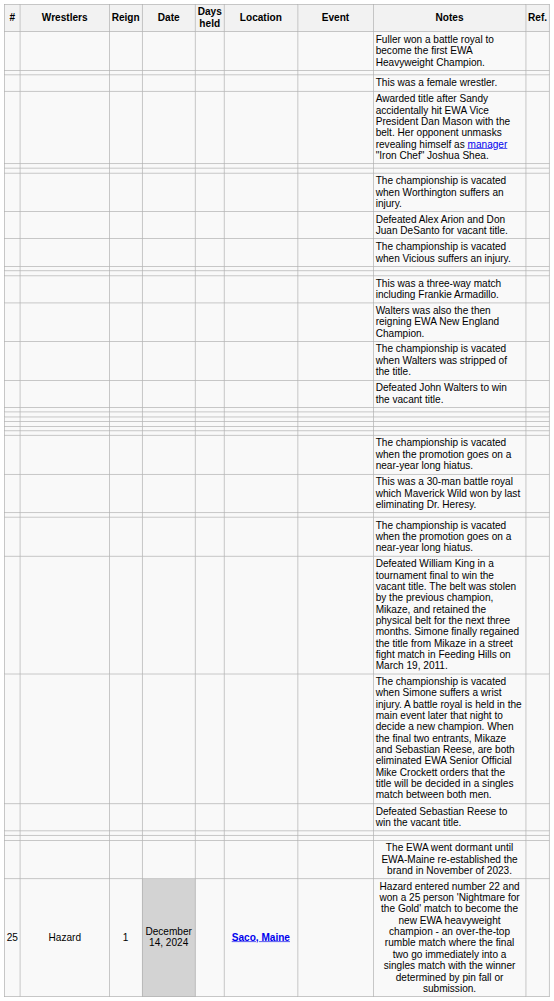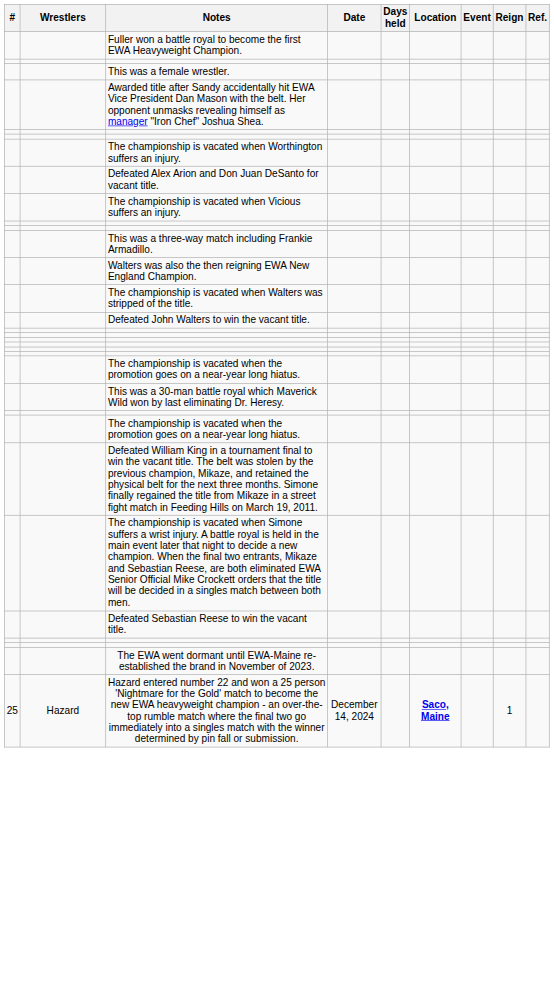 <table class="wikitable sortable" width=98% style="text-align:center;">
 <tr>
 <th width=0%>#</th>
 <th width=20%>Wrestlers</th>
-<th width=0%>Reign</th>
+<th width=60% class="unsortable">Notes</th>
 <th width=10%>Date</th>
 <th width=0%>Days<br>held</th>
 <th width=16%>Location</th>
 <th width=18%>Event</th>
-<th width=60% class="unsortable">Notes</th>
+<th width=0%>Reign</th>
 <th width=0% class="unsortable">Ref.</th>
 </tr>
 <tr>
+<td></td>
+<td></td>
+<td align="left">Fuller won a battle royal to become the first EWA Heavyweight Champion.</td>
+<td></td>
+<td></td>
+<td></td>
+<td></td>
+<td></td>
+<td align="left"></td>
+</tr>
+<tr>
+<td></td>
+<td></td>
+<td align="left"></td>
+<td></td>
+<td></td>
+<td></td>
+<td></td>
+<td></td>
+<td align="left"></td>
+</tr>
+<tr>
+<td></td>
+<td></td>
+<td align="left">This was a female wrestler.</td>
+<td></td>
+<td></td>
+<td></td>
+<td></td>
+<td></td>
+<td align="left"></td>
+</tr>
+<tr>
+<td></td>
+<td></td>
+<td align="left">Awarded title after Sandy accidentally hit EWA Vice President Dan Mason with the belt. Her opponent unmasks revealing himself as <a href='#'>manager</a> "Iron Chef" Joshua Shea.</td>
+<td></td>
+<td></td>
+<td></td>
+<td></td>
+<td></td>
+<td align="left"></td>
+</tr>
+<tr>
+<td></td>
+<td></td>
+<td align="left"></td>
+<td></td>
+<td></td>
+<td></td>
+<td></td>
+<td></td>
+<td align="left"></td>
+</tr>
+<tr>
+<td></td>
+<td></td>
+<td align="left"></td>
+<td></td>
+<td></td>
+<td></td>
+<td></td>
+<td></td>
+<td align="left"></td>
+</tr>
+<tr>
+<td></td>
+<td></td>
+<td align="left">The championship is vacated when Worthington suffers an injury.</td>
+<td></td>
+<td></td>
+<td></td>
+<td></td>
+<td></td>
+<td align="left"></td>
+</tr>
+<tr>
+<td></td>
+<td></td>
+<td align="left">Defeated Alex Arion and Don Juan DeSanto for vacant title.</td>
+<td></td>
+<td></td>
+<td></td>
+<td></td>
+<td></td>
+<td align="left"></td>
+</tr>
+<tr>
+<td></td>
+<td></td>
+<td align="left">The championship is vacated when Vicious suffers an injury.</td>
+<td></td>
+<td></td>
+<td></td>
+<td></td>
+<td></td>
+<td align="left"></td>
+</tr>
+<tr>
+<td></td>
+<td></td>
+<td align="left"></td>
+<td></td>
+<td></td>
+<td></td>
+<td></td>
+<td></td>
+<td align="left"></td>
+</tr>
+<tr>
+<td></td>
+<td></td>
+<td align="left"></td>
+<td></td>
+<td></td>
+<td></td>
+<td></td>
+<td></td>
+<td align="left"></td>
+</tr>
+<tr>
+<td></td>
+<td></td>
+<td align="left">This was a three-way match including Frankie Armadillo.</td>
+<td></td>
+<td></td>
+<td></td>
+<td></td>
+<td></td>
+<td align="left"></td>
+</tr>
+<tr>
+<td></td>
+<td></td>
+<td align="left">Walters was also the then reigning EWA New England Champion.</td>
+<td></td>
+<td></td>
+<td></td>
+<td></td>
+<td></td>
+<td align="left"></td>
+</tr>
+<tr>
+<td></td>
+<td></td>
+<td align="left">The championship is vacated when Walters was stripped of the title.</td>
+<td></td>
+<td></td>
+<td></td>
+<td></td>
+<td></td>
+<td align="left"></td>
+</tr>
+<tr>
+<td></td>
+<td></td>
+<td align="left">Defeated John Walters to win the vacant title.</td>
+<td></td>
+<td></td>
+<td></td>
+<td></td>
+<td></td>
+<td align="left"></td>
+</tr>
+<tr>
+<td></td>
+<td></td>
+<td align="left"></td>
+<td></td>
+<td></td>
+<td></td>
+<td></td>
+<td></td>
+<td align="left"></td>
+</tr>
+<tr>
+<td></td>
+<td></td>
+<td align="left"></td>
+<td></td>
+<td></td>
+<td></td>
+<td></td>
+<td></td>
+<td align="left"></td>
+</tr>
+<tr>
+<td></td>
+<td></td>
+<td align="left"></td>
+<td></td>
+<td></td>
+<td></td>
+<td></td>
+<td></td>
+<td align="left"></td>
+</tr>
+<tr>
+<td></td>
+<td></td>
+<td align="left"></td>
+<td></td>
+<td></td>
+<td></td>
+<td></td>
+<td></td>
+<td align="left"></td>
+</tr>
+<tr>
+<td></td>
+<td></td>
+<td align="left"></td>
+<td></td>
+<td></td>
+<td></td>
+<td></td>
+<td></td>
+<td align="left"></td>
+</tr>
+<tr>
+<td></td>
+<td></td>
+<td align="left"></td>
+<td></td>
+<td></td>
+<td></td>
+<td></td>
+<td></td>
+<td align="left"></td>
+</tr>
+<tr>
+<td></td>
+<td></td>
+<td align="left">The championship is vacated when the promotion goes on a near-year long hiatus.</td>
+<td></td>
+<td></td>
+<td></td>
+<td></td>
+<td></td>
+<td align="left"></td>
+</tr>
+<tr>
+<td></td>
+<td></td>
+<td align="left">This was a 30-man battle royal which Maverick Wild won by last eliminating Dr. Heresy.</td>
+<td></td>
+<td></td>
+<td></td>
+<td></td>
+<td></td>
+<td align="left"></td>
+</tr>
+<tr>
+<td></td>
+<td></td>
+<td align="left"></td>
+<td></td>
+<td></td>
+<td></td>
+<td></td>
+<td></td>
+<td align="left"></td>
+</tr>
+<tr>
+<td></td>
+<td></td>
+<td align="left">The championship is vacated when the promotion goes on a near-year long hiatus.</td>
+<td></td>
+<td></td>
+<td></td>
+<td></td>
+<td></td>
+<td align="left"></td>
+</tr>
+<tr>
+<td></td>
+<td></td>
+<td align="left">Defeated William King in a tournament final to win the vacant title. The belt was stolen by the previous champion, Mikaze, and retained the physical belt for the next three months. Simone finally regained the title from Mikaze in a street fight match in Feeding Hills on March 19, 2011.</td>
+<td></td>
+<td></td>
+<td></td>
+<td></td>
+<td></td>
+<td align="left"></td>
+</tr>
+<tr>
+<td></td>
+<td></td>
+<td align="left">The championship is vacated when Simone suffers a wrist injury. A battle royal is held in the main event later that night to decide a new champion. When the final two entrants, Mikaze and Sebastian Reese, are both eliminated EWA Senior Official Mike Crockett orders that the title will be decided in a singles match between both men.</td>
+<td></td>
+<td></td>
+<td></td>
+<td></td>
+<td></td>
+<td align="left"></td>
+</tr>
+<tr>
+<td></td>
+<td></td>
+<td align="left">Defeated Sebastian Reese to win the vacant title.</td>
+<td></td>
+<td></td>
+<td></td>
+<td></td>
+<td></td>
+<td align="left"></td>
+</tr>
+<tr>
+<td></td>
+<td></td>
+<td align="left"></td>
+<td></td>
+<td></td>
+<td></td>
+<td></td>
+<td></td>
+<td align="left"></td>
+</tr>
+<tr>
+<td></td>
+<td></td>
+<td align="left"></td>
+<td></td>
+<td></td>
+<td></td>
+<td></td>
+<td></td>
+<td align="left"></td>
+</tr>
+<tr>
+<td></td>
+<td></td>
+<td>The EWA went dormant until EWA-Maine re-established the brand in November of 2023.</td>
 <td></td>
 <td></td>
 <td></td>
 <td></td>
 <td></td>
 <td></td>
-<td></td>
-<td align="left">Fuller won a battle royal to become the first EWA Heavyweight Champion.</td>
-<td align="left"></td>
-</tr>
-<tr>
-<td></td>
-<td></td>
-<td></td>
-<td></td>
-<td></td>
-<td></td>
-<td></td>
-<td align="left"></td>
-<td align="left"></td>
-</tr>
-<tr>
-<td></td>
-<td></td>
-<td></td>
-<td></td>
-<td></td>
-<td></td>
-<td></td>
-<td align="left">This was a female wrestler.</td>
-<td align="left"></td>
-</tr>
-<tr>
-<td></td>
-<td></td>
-<td></td>
-<td></td>
-<td></td>
-<td></td>
-<td></td>
-<td align="left">Awarded title after Sandy accidentally hit EWA Vice President Dan Mason with the belt. Her opponent unmasks revealing himself as <a href='#'>manager</a> "Iron Chef" Joshua Shea.</td>
-<td align="left"></td>
-</tr>
-<tr>
-<td></td>
-<td></td>
-<td></td>
-<td></td>
-<td></td>
-<td></td>
-<td></td>
-<td align="left"></td>
-<td align="left"></td>
-</tr>
-<tr>
-<td></td>
-<td></td>
-<td></td>
-<td></td>
-<td></td>
-<td></td>
-<td></td>
-<td align="left"></td>
-<td align="left"></td>
-</tr>
-<tr>
-<td></td>
-<td></td>
-<td></td>
-<td></td>
-<td></td>
-<td></td>
-<td></td>
-<td align="left">The championship is vacated when Worthington suffers an injury.</td>
-<td align="left"></td>
-</tr>
-<tr>
-<td></td>
-<td></td>
-<td></td>
-<td></td>
-<td></td>
-<td></td>
-<td></td>
-<td align="left">Defeated Alex Arion and Don Juan DeSanto for vacant title.</td>
-<td align="left"></td>
-</tr>
-<tr>
-<td></td>
-<td></td>
-<td></td>
-<td></td>
-<td></td>
-<td></td>
-<td></td>
-<td align="left">The championship is vacated when Vicious suffers an injury.</td>
-<td align="left"></td>
-</tr>
-<tr>
-<td></td>
-<td></td>
-<td></td>
-<td></td>
-<td></td>
-<td></td>
-<td></td>
-<td align="left"></td>
-<td align="left"></td>
-</tr>
-<tr>
-<td></td>
-<td></td>
-<td></td>
-<td></td>
-<td></td>
-<td></td>
-<td></td>
-<td align="left"></td>
-<td align="left"></td>
-</tr>
-<tr>
-<td></td>
-<td></td>
-<td></td>
-<td></td>
-<td></td>
-<td></td>
-<td></td>
-<td align="left">This was a three-way match including Frankie Armadillo.</td>
-<td align="left"></td>
-</tr>
-<tr>
-<td></td>
-<td></td>
-<td></td>
-<td></td>
-<td></td>
-<td></td>
-<td></td>
-<td align="left">Walters was also the then reigning EWA New England Champion.</td>
-<td align="left"></td>
-</tr>
-<tr>
-<td></td>
-<td></td>
-<td></td>
-<td></td>
-<td></td>
-<td></td>
-<td></td>
-<td align="left">The championship is vacated when Walters was stripped of the title.</td>
-<td align="left"></td>
-</tr>
-<tr>
-<td></td>
-<td></td>
-<td></td>
-<td></td>
-<td></td>
-<td></td>
-<td></td>
-<td align="left">Defeated John Walters to win the vacant title.</td>
-<td align="left"></td>
-</tr>
-<tr>
-<td></td>
-<td></td>
-<td></td>
-<td></td>
-<td></td>
-<td></td>
-<td></td>
-<td align="left"></td>
-<td align="left"></td>
-</tr>
-<tr>
-<td></td>
-<td></td>
-<td></td>
-<td></td>
-<td></td>
-<td></td>
-<td></td>
-<td align="left"></td>
-<td align="left"></td>
-</tr>
-<tr>
-<td></td>
-<td></td>
-<td></td>
-<td></td>
-<td></td>
-<td></td>
-<td></td>
-<td align="left"></td>
-<td align="left"></td>
-</tr>
-<tr>
-<td></td>
-<td></td>
-<td></td>
-<td></td>
-<td></td>
-<td></td>
-<td></td>
-<td align="left"></td>
-<td align="left"></td>
-</tr>
-<tr>
-<td></td>
-<td></td>
-<td></td>
-<td></td>
-<td></td>
-<td></td>
-<td></td>
-<td align="left"></td>
-<td align="left"></td>
-</tr>
-<tr>
-<td></td>
-<td></td>
-<td></td>
-<td></td>
-<td></td>
-<td></td>
-<td></td>
-<td align="left"></td>
-<td align="left"></td>
-</tr>
-<tr>
-<td></td>
-<td></td>
-<td></td>
-<td></td>
-<td></td>
-<td></td>
-<td></td>
-<td align="left">The championship is vacated when the promotion goes on a near-year long hiatus.</td>
-<td align="left"></td>
-</tr>
-<tr>
-<td></td>
-<td></td>
-<td></td>
-<td></td>
-<td></td>
-<td></td>
-<td></td>
-<td align="left">This was a 30-man battle royal which Maverick Wild won by last eliminating Dr. Heresy.</td>
-<td align="left"></td>
-</tr>
-<tr>
-<td></td>
-<td></td>
-<td></td>
-<td></td>
-<td></td>
-<td></td>
-<td></td>
-<td align="left"></td>
-<td align="left"></td>
-</tr>
-<tr>
-<td></td>
-<td></td>
-<td></td>
-<td></td>
-<td></td>
-<td></td>
-<td></td>
-<td align="left">The championship is vacated when the promotion goes on a near-year long hiatus.</td>
-<td align="left"></td>
-</tr>
-<tr>
-<td></td>
-<td></td>
-<td></td>
-<td></td>
-<td></td>
-<td></td>
-<td></td>
-<td align="left">Defeated William King in a tournament final to win the vacant title. The belt was stolen by the previous champion, Mikaze, and retained the physical belt for the next three months. Simone finally regained the title from Mikaze in a street fight match in Feeding Hills on March 19, 2011.</td>
-<td align="left"></td>
-</tr>
-<tr>
-<td></td>
-<td></td>
-<td></td>
-<td></td>
-<td></td>
-<td></td>
-<td></td>
-<td align="left">The championship is vacated when Simone suffers a wrist injury. A battle royal is held in the main event later that night to decide a new champion. When the final two entrants, Mikaze and Sebastian Reese, are both eliminated EWA Senior Official Mike Crockett orders that the title will be decided in a singles match between both men.</td>
-<td align="left"></td>
-</tr>
-<tr>
-<td></td>
-<td></td>
-<td></td>
-<td></td>
-<td></td>
-<td></td>
-<td></td>
-<td align="left">Defeated Sebastian Reese to win the vacant title.</td>
-<td align="left"></td>
-</tr>
-<tr>
-<td></td>
-<td></td>
-<td></td>
-<td></td>
-<td></td>
-<td></td>
-<td></td>
-<td align="left"></td>
-<td align="left"></td>
-</tr>
-<tr>
-<td></td>
-<td></td>
-<td></td>
-<td></td>
-<td></td>
-<td></td>
-<td></td>
-<td align="left"></td>
-<td align="left"></td>
-</tr>
-<tr>
-<td></td>
-<td></td>
-<td></td>
-<td></td>
-<td></td>
-<td></td>
-<td></td>
-<td>The EWA went dormant until EWA-Maine re-established the brand in November of 2023.</td>
-<td></td>
 </tr>
 <tr>
 <td>25</td>
 <td>Hazard</td>
-<td>1</td>
-<td style="background: lightgrey;">December 14, 2024</td>
+<td>Hazard entered number 22 and won a 25 person 'Nightmare for the Gold' match to become the new EWA heavyweight champion - an over-the-top rumble match where the final two go immediately into a singles match with the winner determined by pin fall or submission.</td>
+<td>December 14, 2024</td>
 <td></td>
 <td><strong><a href='#'>Saco, Maine</a></strong></td>
 <td></td>
-<td>Hazard entered number 22 and won a 25 person 'Nightmare for the Gold' match to become the new EWA heavyweight champion - an over-the-top rumble match where the final two go immediately into a singles match with the winner determined by pin fall or submission.</td>
+<td>1</td>
 <td></td>
 </tr>
 </table>
